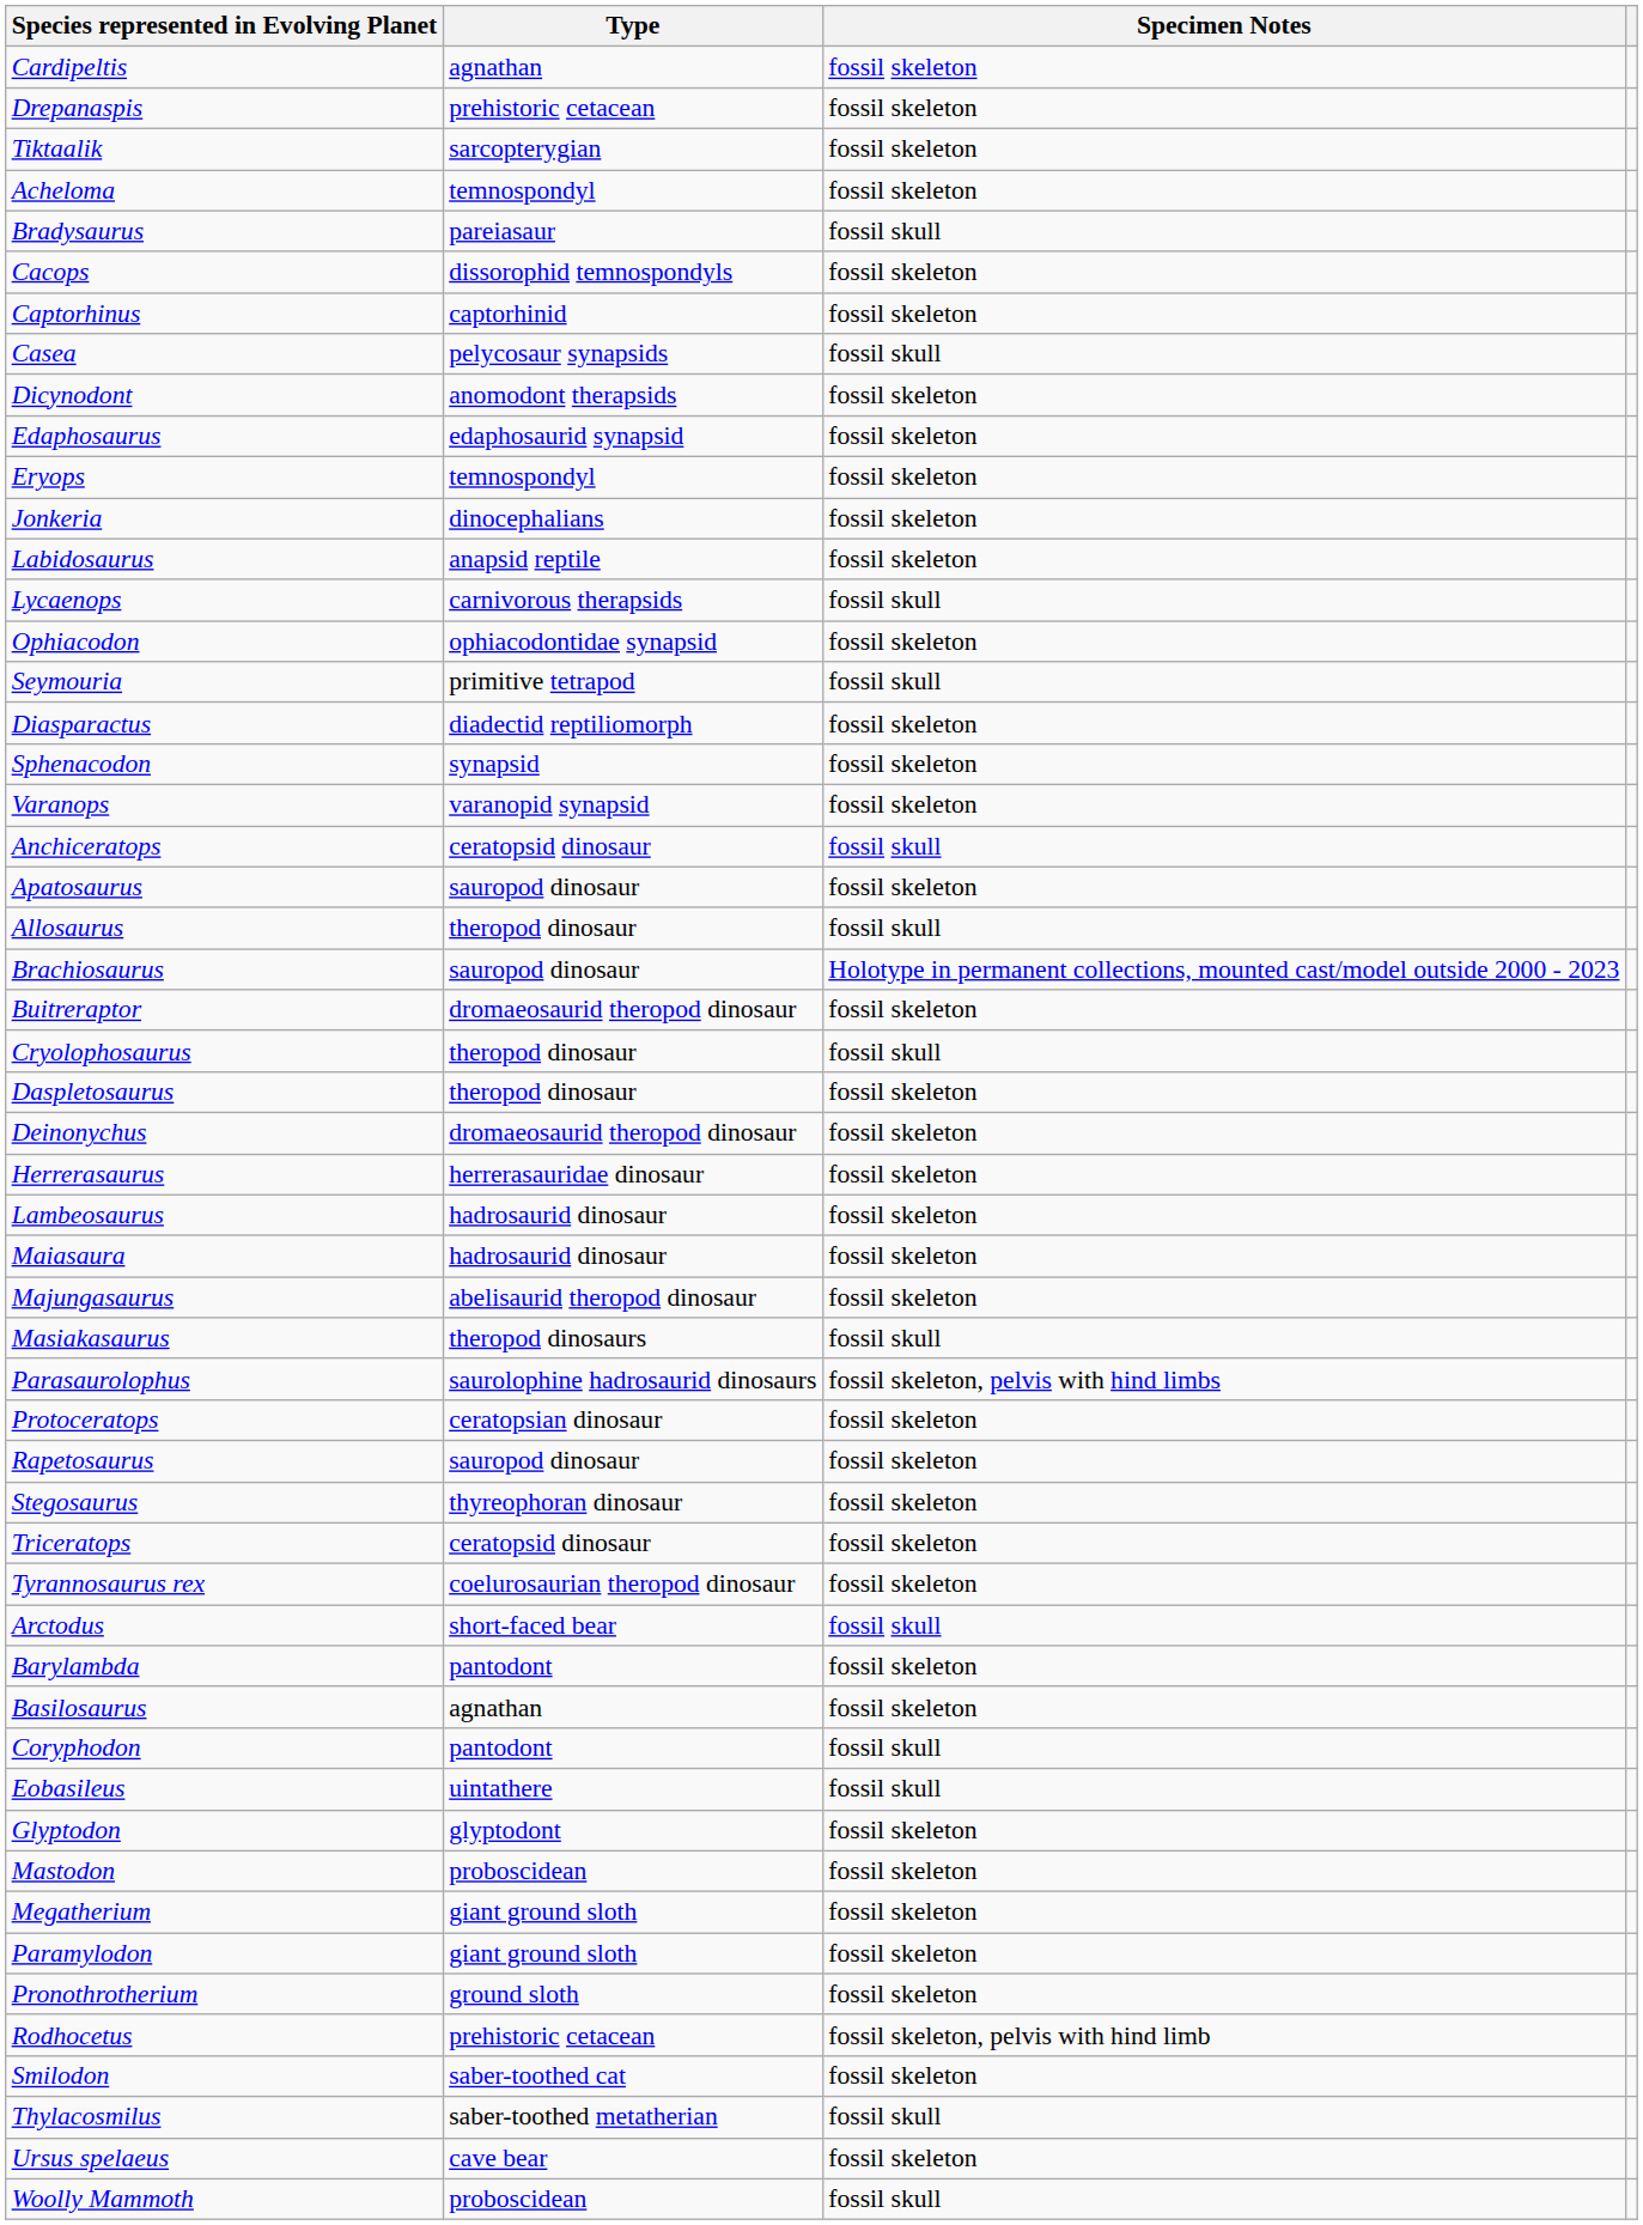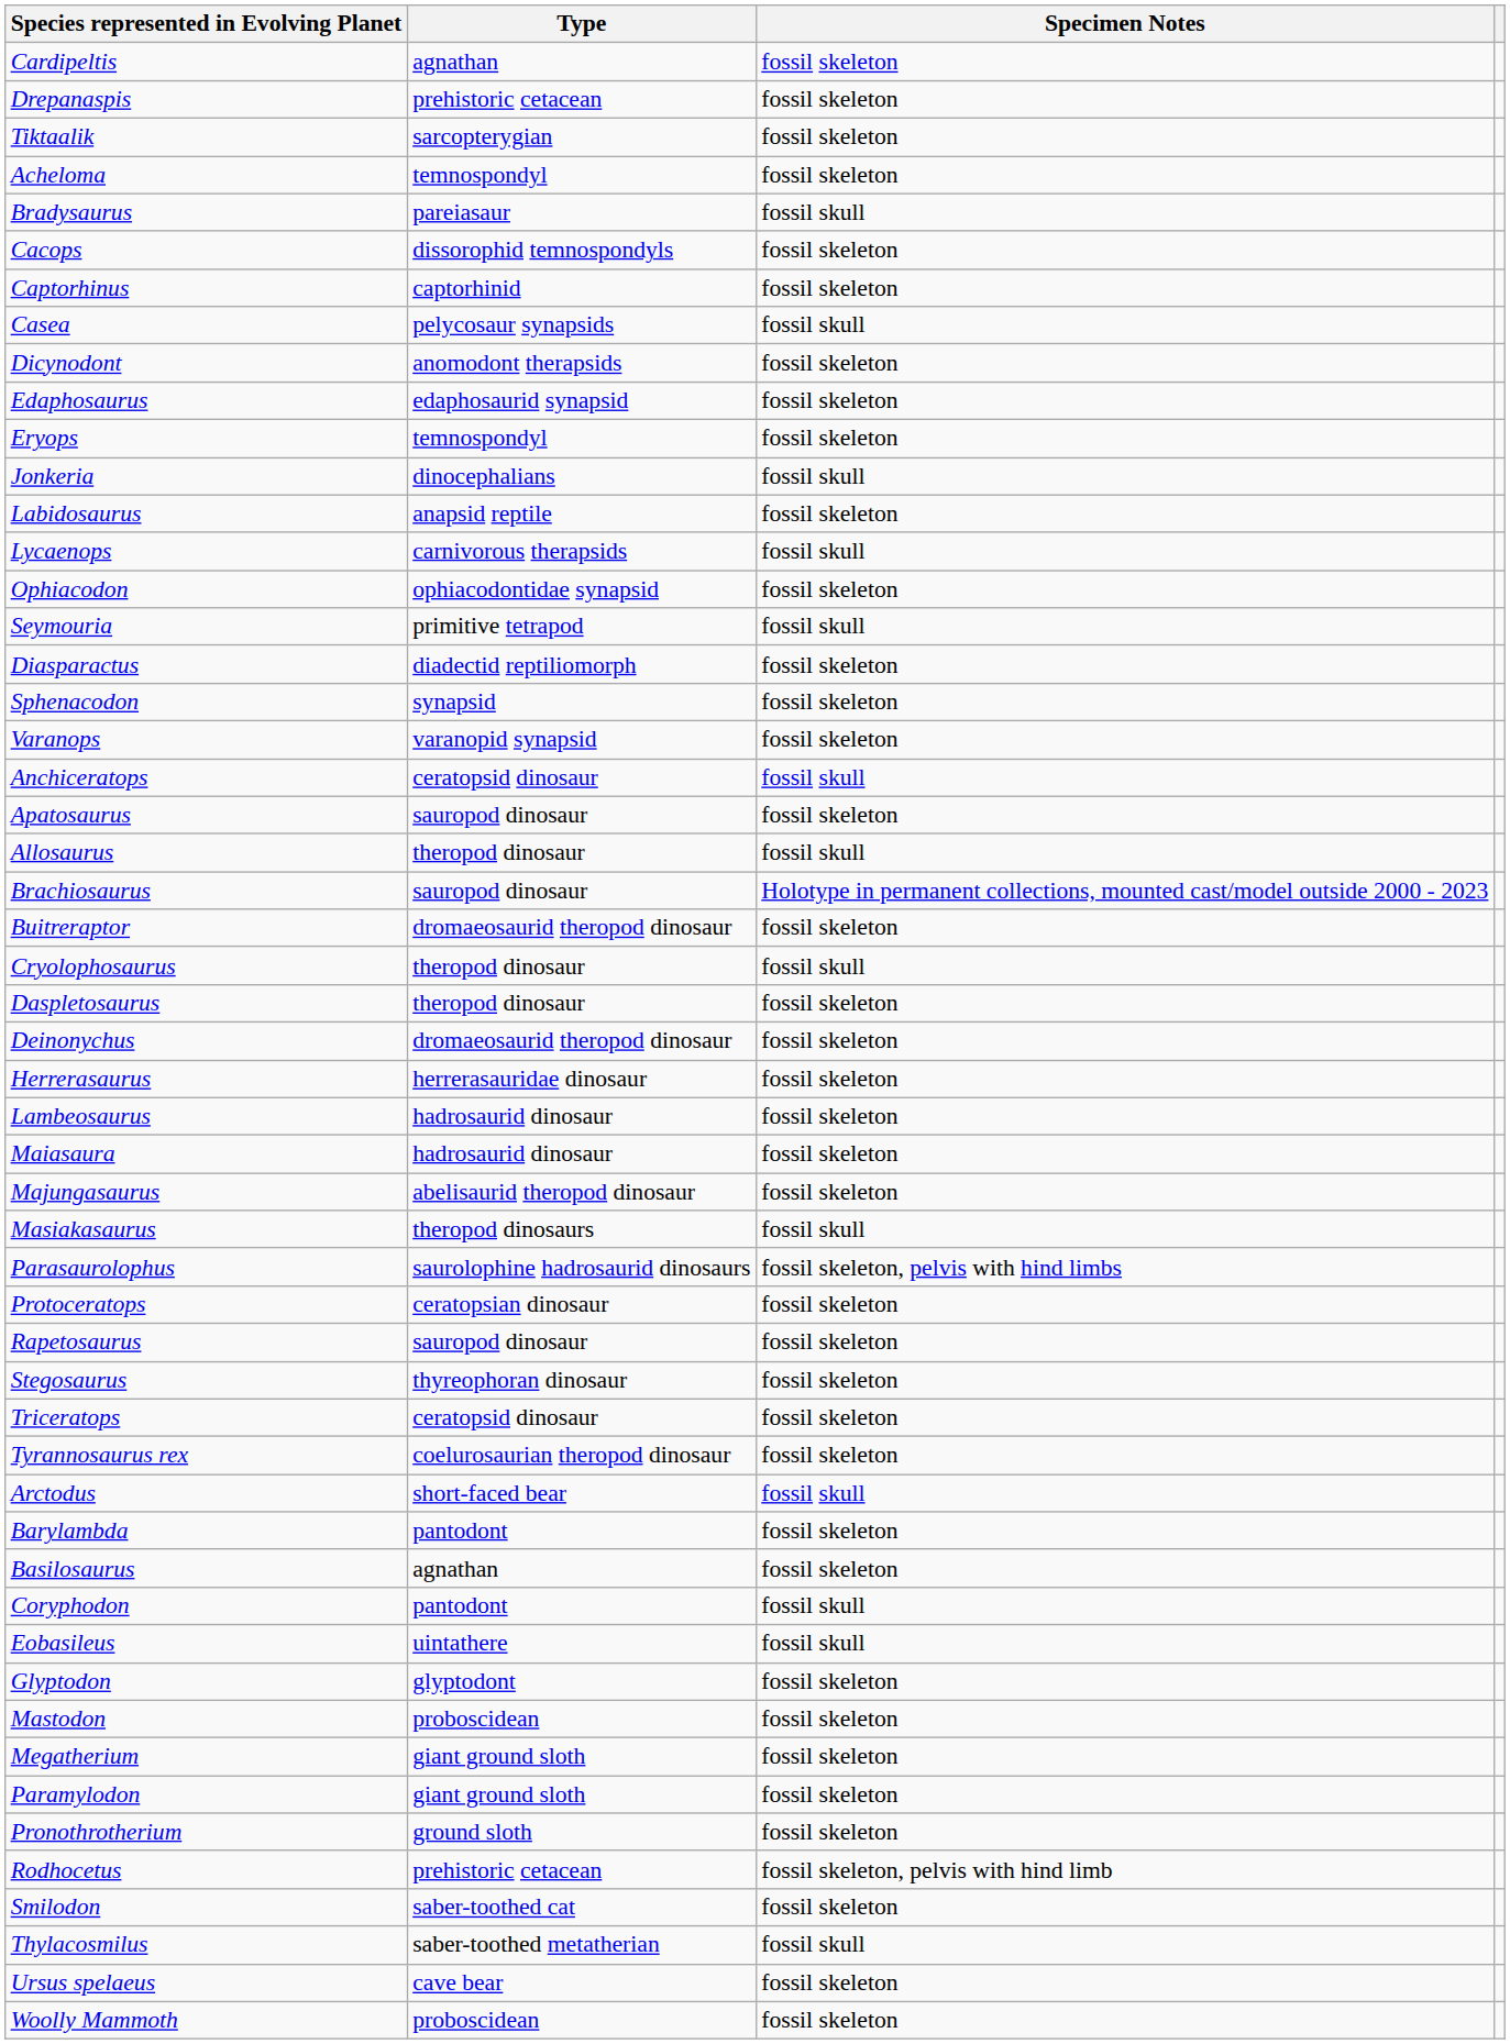 <table class="wikitable sortable mw-collapsible mw-collapsed">
 <tr>
 <th>Species represented in Evolving Planet</th>
 <th>Type</th>
 <th>Specimen Notes</th>
 <th></th>
 </tr>
 <tr>
 <td><em><a href='#'>Cardipeltis</a></em></td>
 <td><a href='#'>agnathan</a></td>
 <td><a href='#'>fossil</a> <a href='#'>skeleton</a></td>
 <td></td>
 </tr>
 <tr>
 <td><em><a href='#'>Drepanaspis</a></em></td>
 <td><a href='#'>prehistoric</a> <a href='#'>cetacean</a></td>
 <td>fossil skeleton</td>
 <td></td>
 </tr>
 <tr>
 <td><em><a href='#'>Tiktaalik</a></em></td>
 <td><a href='#'>sarcopterygian</a></td>
 <td>fossil skeleton</td>
 <td></td>
 </tr>
 <tr>
 <td><em><a href='#'>Acheloma</a></em></td>
 <td><a href='#'>temnospondyl</a></td>
 <td>fossil skeleton</td>
 <td></td>
 </tr>
 <tr>
 <td><em><a href='#'>Bradysaurus</a></em></td>
 <td><a href='#'>pareiasaur</a></td>
 <td>fossil skull</td>
 <td></td>
 </tr>
 <tr>
 <td><em><a href='#'>Cacops</a></em></td>
 <td><a href='#'>dissorophid</a> <a href='#'>temnospondyls</a></td>
 <td>fossil skeleton</td>
 <td></td>
 </tr>
 <tr>
 <td><em><a href='#'>Captorhinus</a></em></td>
 <td><a href='#'>captorhinid</a></td>
 <td>fossil skeleton</td>
 <td></td>
 </tr>
 <tr>
 <td><em><a href='#'>Casea</a></em></td>
 <td><a href='#'>pelycosaur</a> <a href='#'>synapsids</a></td>
 <td>fossil skull</td>
 <td></td>
 </tr>
 <tr>
 <td><em><a href='#'>Dicynodont</a></em></td>
 <td><a href='#'>anomodont</a> <a href='#'>therapsids</a></td>
 <td>fossil skeleton</td>
 <td></td>
 </tr>
 <tr>
 <td><em><a href='#'>Edaphosaurus</a></em></td>
 <td><a href='#'>edaphosaurid</a> <a href='#'>synapsid</a></td>
 <td>fossil skeleton</td>
 <td></td>
 </tr>
 <tr>
 <td><em><a href='#'>Eryops</a></em></td>
 <td><a href='#'>temnospondyl</a></td>
 <td>fossil skeleton</td>
 <td></td>
 </tr>
 <tr>
 <td><em><a href='#'>Jonkeria</a></em></td>
 <td><a href='#'>dinocephalians</a></td>
-<td>fossil skeleton</td>
+<td>fossil skull</td>
 <td></td>
 </tr>
 <tr>
 <td><em><a href='#'>Labidosaurus</a></em></td>
 <td><a href='#'>anapsid</a> <a href='#'>reptile</a></td>
 <td>fossil skeleton</td>
 <td></td>
 </tr>
 <tr>
 <td><em><a href='#'>Lycaenops</a></em></td>
 <td><a href='#'>carnivorous</a> <a href='#'>therapsids</a></td>
 <td>fossil skull</td>
 <td></td>
 </tr>
 <tr>
 <td><em><a href='#'>Ophiacodon</a></em></td>
 <td><a href='#'>ophiacodontidae</a> <a href='#'>synapsid</a></td>
 <td>fossil skeleton</td>
 <td></td>
 </tr>
 <tr>
 <td><em><a href='#'>Seymouria</a></em></td>
 <td>primitive <a href='#'>tetrapod</a></td>
 <td>fossil skull</td>
 <td></td>
 </tr>
 <tr>
 <td><em><a href='#'>Diasparactus</a></em></td>
 <td><a href='#'>diadectid</a> <a href='#'>reptiliomorph</a></td>
 <td>fossil skeleton</td>
 <td></td>
 </tr>
 <tr>
 <td><em><a href='#'>Sphenacodon</a></em></td>
 <td><a href='#'>synapsid</a></td>
 <td>fossil skeleton</td>
 <td></td>
 </tr>
 <tr>
 <td><em><a href='#'>Varanops</a></em></td>
 <td><a href='#'>varanopid</a> <a href='#'>synapsid</a></td>
 <td>fossil skeleton</td>
 <td></td>
 </tr>
 <tr>
 <td><em><a href='#'>Anchiceratops</a></em></td>
 <td><a href='#'>ceratopsid</a> <a href='#'>dinosaur</a></td>
 <td><a href='#'>fossil</a> <a href='#'>skull</a></td>
 <td></td>
 </tr>
 <tr>
 <td><em><a href='#'>Apatosaurus</a></em></td>
 <td><a href='#'>sauropod</a> dinosaur</td>
 <td>fossil skeleton</td>
 <td></td>
 </tr>
 <tr>
 <td><em><a href='#'>Allosaurus</a></em></td>
 <td><a href='#'>theropod</a> dinosaur</td>
 <td>fossil skull</td>
 <td></td>
 </tr>
 <tr>
 <td><em><a href='#'>Brachiosaurus</a></em></td>
 <td><a href='#'>sauropod</a> dinosaur</td>
 <td><a href='#'>Holotype in permanent collections, mounted cast/model outside 2000 - 2023</a></td>
 <td></td>
 </tr>
 <tr>
 <td><em><a href='#'>Buitreraptor</a></em></td>
 <td><a href='#'>dromaeosaurid</a> <a href='#'>theropod</a> dinosaur</td>
 <td>fossil skeleton</td>
 <td></td>
 </tr>
 <tr>
 <td><em><a href='#'>Cryolophosaurus</a></em></td>
 <td><a href='#'>theropod</a> dinosaur</td>
 <td>fossil skull</td>
 <td></td>
 </tr>
 <tr>
 <td><em><a href='#'>Daspletosaurus</a></em></td>
 <td><a href='#'>theropod</a> dinosaur</td>
 <td>fossil skeleton</td>
 <td></td>
 </tr>
 <tr>
 <td><em><a href='#'>Deinonychus</a></em></td>
 <td><a href='#'>dromaeosaurid</a> <a href='#'>theropod</a> dinosaur</td>
 <td>fossil skeleton</td>
 <td></td>
 </tr>
 <tr>
 <td><em><a href='#'>Herrerasaurus</a></em></td>
 <td><a href='#'>herrerasauridae</a> dinosaur</td>
 <td>fossil skeleton</td>
 <td></td>
 </tr>
 <tr>
 <td><em><a href='#'>Lambeosaurus</a></em></td>
 <td><a href='#'>hadrosaurid</a> dinosaur</td>
 <td>fossil skeleton</td>
 <td></td>
 </tr>
 <tr>
 <td><em><a href='#'>Maiasaura</a></em></td>
 <td><a href='#'>hadrosaurid</a> dinosaur</td>
 <td>fossil skeleton</td>
 <td></td>
 </tr>
 <tr>
 <td><em><a href='#'>Majungasaurus</a></em></td>
 <td><a href='#'>abelisaurid</a> <a href='#'>theropod</a> dinosaur</td>
 <td>fossil skeleton</td>
 <td></td>
 </tr>
 <tr>
 <td><em><a href='#'>Masiakasaurus</a></em></td>
 <td><a href='#'>theropod</a> dinosaurs</td>
 <td>fossil skull</td>
 <td></td>
 </tr>
 <tr>
 <td><em><a href='#'>Parasaurolophus</a></em></td>
 <td><a href='#'>saurolophine</a> <a href='#'>hadrosaurid</a> dinosaurs</td>
 <td>fossil skeleton, <a href='#'>pelvis</a> with <a href='#'>hind limbs</a></td>
 <td></td>
 </tr>
 <tr>
 <td><em><a href='#'>Protoceratops</a></em></td>
 <td><a href='#'>ceratopsian</a> dinosaur</td>
 <td>fossil skeleton</td>
 <td></td>
 </tr>
 <tr>
 <td><em><a href='#'>Rapetosaurus</a></em></td>
 <td><a href='#'>sauropod</a> dinosaur</td>
 <td>fossil skeleton</td>
 <td></td>
 </tr>
 <tr>
 <td><em><a href='#'>Stegosaurus</a></em></td>
 <td><a href='#'>thyreophoran</a> dinosaur</td>
 <td>fossil skeleton</td>
 <td></td>
 </tr>
 <tr>
 <td><em><a href='#'>Triceratops</a></em></td>
 <td><a href='#'>ceratopsid</a> dinosaur</td>
 <td>fossil skeleton</td>
 <td></td>
 </tr>
 <tr>
 <td><a href='#'><em>Tyrannosaurus rex</em></a></td>
 <td><a href='#'>coelurosaurian</a> <a href='#'>theropod</a> dinosaur</td>
 <td>fossil skeleton</td>
 <td></td>
 </tr>
 <tr>
 <td><em><a href='#'>Arctodus</a></em></td>
 <td><a href='#'>short-faced bear</a></td>
 <td><a href='#'>fossil</a> <a href='#'>skull</a></td>
 <td></td>
 </tr>
 <tr>
 <td><em><a href='#'>Barylambda</a></em></td>
 <td><a href='#'>pantodont</a></td>
 <td>fossil skeleton</td>
 <td></td>
 </tr>
 <tr>
 <td><em><a href='#'>Basilosaurus</a></em></td>
 <td>agnathan</td>
 <td>fossil skeleton</td>
 <td></td>
 </tr>
 <tr>
 <td><em><a href='#'>Coryphodon</a></em></td>
 <td><a href='#'>pantodont</a></td>
 <td>fossil skull</td>
 <td></td>
 </tr>
 <tr>
 <td><em><a href='#'>Eobasileus</a></em></td>
 <td><a href='#'>uintathere</a></td>
 <td>fossil skull</td>
 <td></td>
 </tr>
 <tr>
 <td><em><a href='#'>Glyptodon</a></em></td>
 <td><a href='#'>glyptodont</a></td>
 <td>fossil skeleton</td>
 <td></td>
 </tr>
 <tr>
 <td><em><a href='#'>Mastodon</a></em></td>
 <td><a href='#'>proboscidean</a></td>
 <td>fossil skeleton</td>
 <td></td>
 </tr>
 <tr>
 <td><em><a href='#'>Megatherium</a></em></td>
 <td><a href='#'>giant ground sloth</a></td>
 <td>fossil skeleton</td>
 <td></td>
 </tr>
 <tr>
 <td><em><a href='#'>Paramylodon</a></em></td>
 <td><a href='#'>giant ground sloth</a></td>
 <td>fossil skeleton</td>
 <td></td>
 </tr>
 <tr>
 <td><em><a href='#'>Pronothrotherium</a></em></td>
 <td><a href='#'>ground sloth</a></td>
 <td>fossil skeleton</td>
 <td></td>
 </tr>
 <tr>
 <td><em><a href='#'>Rodhocetus</a></em></td>
 <td><a href='#'>prehistoric</a> <a href='#'>cetacean</a></td>
 <td>fossil skeleton, pelvis with hind limb</td>
 <td></td>
 </tr>
 <tr>
 <td><em><a href='#'>Smilodon</a></em></td>
 <td><a href='#'>saber-toothed cat</a></td>
 <td>fossil skeleton</td>
 <td></td>
 </tr>
 <tr>
 <td><em><a href='#'>Thylacosmilus</a></em></td>
 <td>saber-toothed <a href='#'>metatherian</a></td>
 <td>fossil skull</td>
 <td></td>
 </tr>
 <tr>
 <td><em><a href='#'>Ursus spelaeus</a></em></td>
 <td><a href='#'>cave bear</a></td>
 <td>fossil skeleton</td>
 <td></td>
 </tr>
 <tr>
 <td><em><a href='#'>Woolly Mammoth</a></em></td>
 <td><a href='#'>proboscidean</a></td>
-<td>fossil skull</td>
+<td>fossil skeleton</td>
 <td></td>
 </tr>
 </table>
